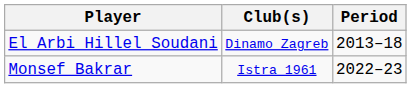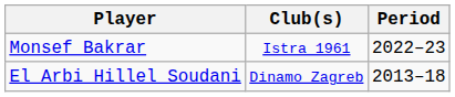 <table class="wikitable collapsible collapsed" style="text-align:center">
 <tr>
 <th scope="col">Player</th>
 <th scope="col" class="unsortable">Club(s)</th>
 <th scope="col">Period</th>
 </tr>
 <tr>
+<td align="left"><a href='#'>Monsef Bakrar</a></td>
+<td><small><a href='#'>Istra 1961</a></small></td>
+<td>2022–23</td>
+</tr>
+<tr>
 <td align="left"><a href='#'>El Arbi Hillel Soudani</a></td>
 <td><small><a href='#'>Dinamo Zagreb</a></small></td>
 <td>2013–18</td>
 </tr>
-<tr>
-<td align="left"><a href='#'>Monsef Bakrar</a></td>
-<td><small><a href='#'>Istra 1961</a></small></td>
-<td>2022–23</td>
-</tr>
 </table>
